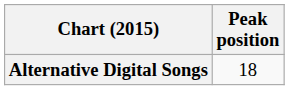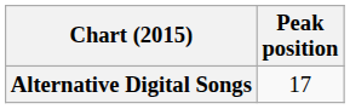 <table class="wikitable sortable plainrowheaders">
 <tr>
 <th>Chart (2015)</th>
 <th>Peak<br>position</th>
 </tr>
 <tr>
 <th scope="row">Alternative Digital Songs</th>
-<td align="center">18</td>
+<td align="center">17</td>
 </tr>
 </table>
